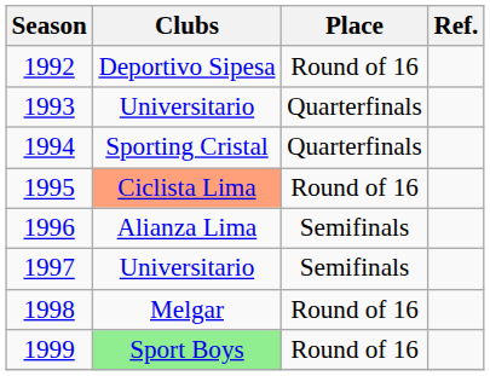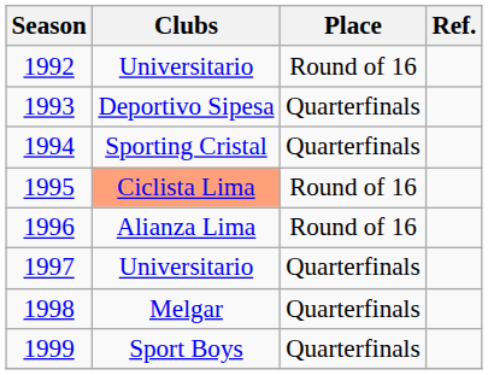 <table class="wikitable" style="margin:1em auto; text-align: center;">
 <tr>
 <th>Season</th>
 <th>Clubs</th>
 <th>Place</th>
 <th>Ref.</th>
 </tr>
 <tr>
 <td><a href='#'>1992</a></td>
-<td><a href='#'>Deportivo Sipesa</a></td>
+<td><a href='#'>Universitario</a></td>
 <td>Round of 16</td>
 <td></td>
 </tr>
 <tr>
 <td><a href='#'>1993</a></td>
-<td><a href='#'>Universitario</a></td>
+<td><a href='#'>Deportivo Sipesa</a></td>
 <td>Quarterfinals</td>
 <td></td>
 </tr>
 <tr>
 <td><a href='#'>1994</a></td>
 <td><a href='#'>Sporting Cristal</a></td>
 <td>Quarterfinals</td>
 <td></td>
 </tr>
 <tr>
 <td><a href='#'>1995</a></td>
 <td style="background: lightsalmon;"><a href='#'>Ciclista Lima</a></td>
 <td>Round of 16</td>
 <td></td>
 </tr>
 <tr>
 <td><a href='#'>1996</a></td>
 <td><a href='#'>Alianza Lima</a></td>
-<td>Semifinals</td>
+<td>Round of 16</td>
 <td></td>
 </tr>
 <tr>
 <td><a href='#'>1997</a></td>
 <td><a href='#'>Universitario</a></td>
-<td>Semifinals</td>
+<td>Quarterfinals</td>
 <td></td>
 </tr>
 <tr>
 <td><a href='#'>1998</a></td>
 <td><a href='#'>Melgar</a></td>
-<td>Round of 16</td>
+<td>Quarterfinals</td>
 <td></td>
 </tr>
 <tr>
 <td><a href='#'>1999</a></td>
-<td style="background: lightgreen;"><a href='#'>Sport Boys</a></td>
-<td>Round of 16</td>
+<td><a href='#'>Sport Boys</a></td>
+<td>Quarterfinals</td>
 <td></td>
 </tr>
 <tr>
 </tr>
 </table>
